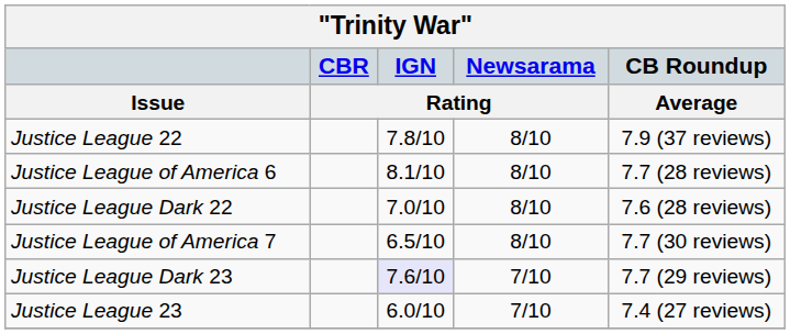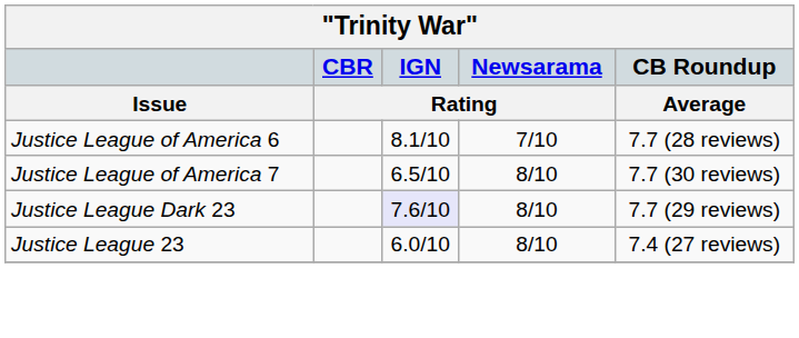 <table class="wikitable" style="float: right; width: 37em; font-size: 80%; text-align: center; margin:0.5em 0 0.5em 1em; padding:0;" cellpadding="0" cellspacing="0">
 <tr>
 <th colspan="5" style="font-size:120%;">"Trinity War"</th>
 </tr>
 <tr>
 <th style="background:#d1dbdf;"></th>
 <th style="background:#d1dbdf;font-size:110%;"><a href='#'>CBR</a></th>
 <th style="background:#d1dbdf;font-size:110%;"><a href='#'>IGN</a></th>
 <th style="background:#d1dbdf;font-size:110%;"><a href='#'>Newsarama</a></th>
 <th style="background:#d1dbdf;font-size:110%;">CB Roundup</th>
 </tr>
 <tr>
 <th>Issue</th>
 <th colspan="3">Rating</th>
 <th>Average</th>
 </tr>
 <tr>
-<td style="text-align:left;"><em>Justice League</em> 22</td>
-<td></td>
-<td>7.8/10</td>
-<td>8/10</td>
-<td>7.9 (37 reviews)</td>
-</tr>
-<tr>
 <td style="text-align:left;"><em>Justice League of America</em> 6</td>
 <td></td>
 <td>8.1/10</td>
-<td>8/10</td>
+<td>7/10</td>
 <td>7.7 (28 reviews)</td>
-</tr>
-<tr>
-<td style="text-align:left;"><em>Justice League Dark</em> 22</td>
-<td></td>
-<td>7.0/10</td>
-<td>8/10</td>
-<td>7.6 (28 reviews)</td>
 </tr>
 <tr>
 <td style="text-align:left;"><em>Justice League of America</em> 7</td>
 <td></td>
 <td>6.5/10</td>
 <td>8/10</td>
 <td>7.7 (30 reviews)</td>
 </tr>
 <tr>
 <td style="text-align:left;"><em>Justice League Dark</em> 23</td>
 <td></td>
 <td style="background: lavender;">7.6/10</td>
-<td>7/10</td>
+<td>8/10</td>
 <td>7.7 (29 reviews)</td>
 </tr>
 <tr>
 <td style="text-align:left;"><em>Justice League</em> 23</td>
 <td></td>
 <td>6.0/10</td>
-<td>7/10</td>
+<td>8/10</td>
 <td>7.4 (27 reviews)</td>
 </tr>
 <tr>
 </tr>
 </table>
